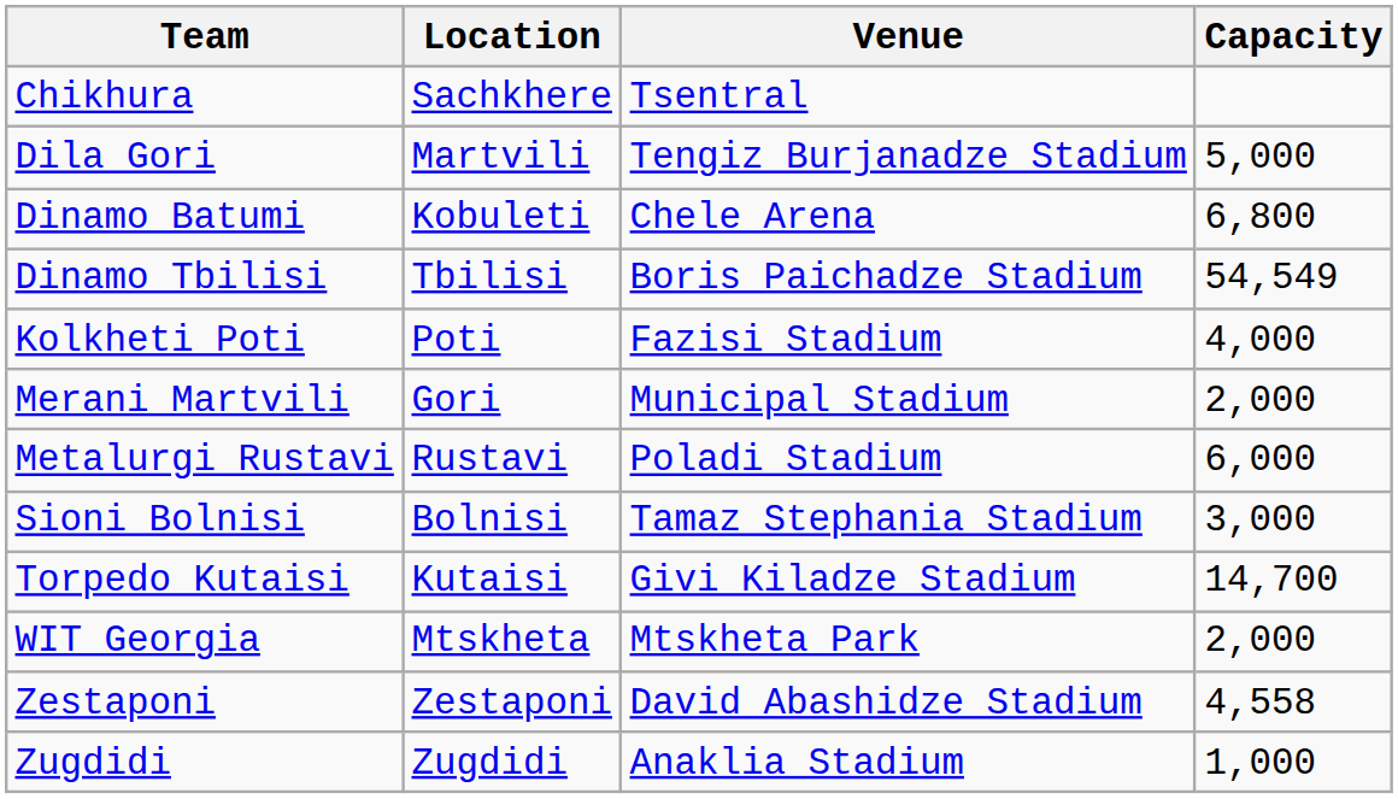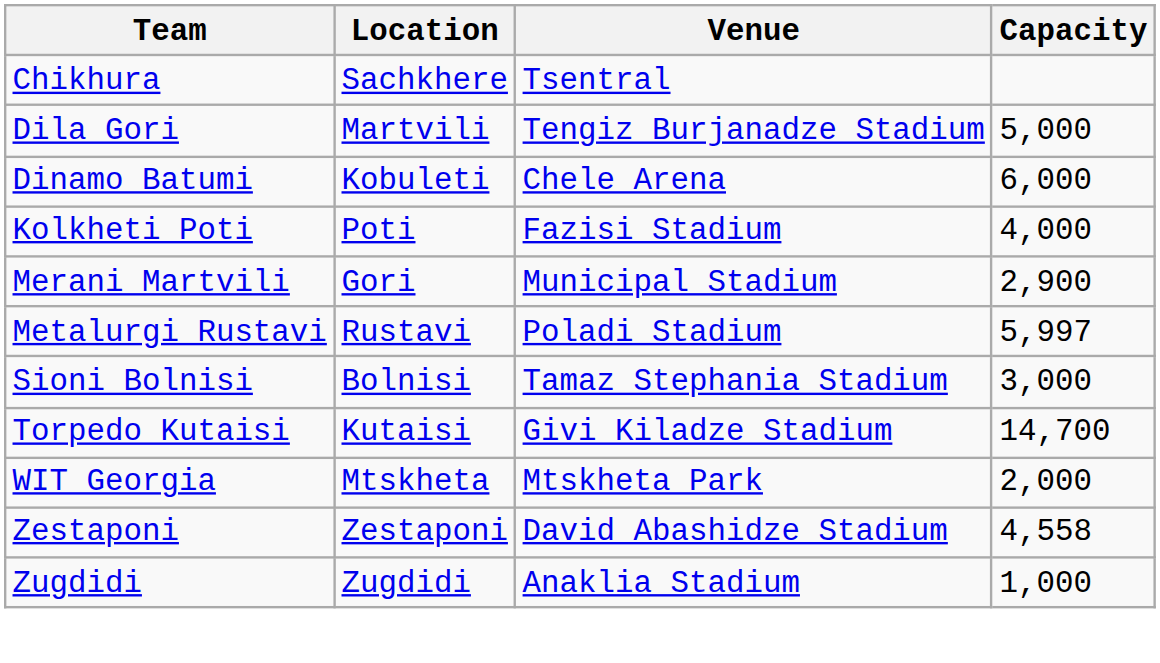 <table class="wikitable sortable" border="1">
 <tr>
 <th>Team</th>
 <th>Location</th>
 <th>Venue</th>
 <th>Capacity</th>
 </tr>
 <tr>
 <td><a href='#'>Chikhura</a></td>
 <td><a href='#'>Sachkhere</a></td>
 <td><a href='#'>Tsentral</a></td>
 <td></td>
 </tr>
 <tr>
 <td><a href='#'>Dila Gori</a></td>
 <td><a href='#'>Martvili</a></td>
 <td><a href='#'>Tengiz Burjanadze Stadium</a></td>
 <td>5,000</td>
 </tr>
 <tr>
 <td><a href='#'>Dinamo Batumi</a></td>
 <td><a href='#'>Kobuleti</a></td>
 <td><a href='#'>Chele Arena</a></td>
-<td>6,800</td>
-</tr>
-<tr>
-<td><a href='#'>Dinamo Tbilisi</a></td>
-<td><a href='#'>Tbilisi</a></td>
-<td><a href='#'>Boris Paichadze Stadium</a></td>
-<td>54,549</td>
+<td>6,000</td>
 </tr>
 <tr>
 <td><a href='#'>Kolkheti Poti</a></td>
 <td><a href='#'>Poti</a></td>
 <td><a href='#'>Fazisi Stadium</a></td>
 <td>4,000</td>
 </tr>
 <tr>
 <td><a href='#'>Merani Martvili</a></td>
 <td><a href='#'>Gori</a></td>
 <td><a href='#'>Municipal Stadium</a></td>
-<td>2,000</td>
+<td>2,900</td>
 </tr>
 <tr>
 <td><a href='#'>Metalurgi Rustavi</a></td>
 <td><a href='#'>Rustavi</a></td>
 <td><a href='#'>Poladi Stadium</a></td>
-<td>6,000</td>
+<td>5,997</td>
 </tr>
 <tr>
 <td><a href='#'>Sioni Bolnisi</a></td>
 <td><a href='#'>Bolnisi</a></td>
 <td><a href='#'>Tamaz Stephania Stadium</a></td>
 <td>3,000</td>
 </tr>
 <tr>
 <td><a href='#'>Torpedo Kutaisi</a></td>
 <td><a href='#'>Kutaisi</a></td>
 <td><a href='#'>Givi Kiladze Stadium</a></td>
 <td>14,700</td>
 </tr>
 <tr>
 <td><a href='#'>WIT Georgia</a></td>
 <td><a href='#'>Mtskheta</a></td>
 <td><a href='#'>Mtskheta Park</a></td>
 <td>2,000</td>
 </tr>
 <tr>
 <td><a href='#'>Zestaponi</a></td>
 <td><a href='#'>Zestaponi</a></td>
 <td><a href='#'>David Abashidze Stadium</a></td>
 <td>4,558</td>
 </tr>
 <tr>
 <td><a href='#'>Zugdidi</a></td>
 <td><a href='#'>Zugdidi</a></td>
 <td><a href='#'>Anaklia Stadium</a></td>
 <td>1,000</td>
 </tr>
 </table>
